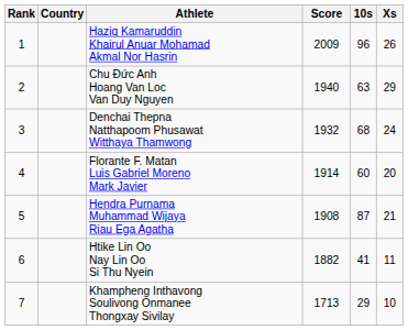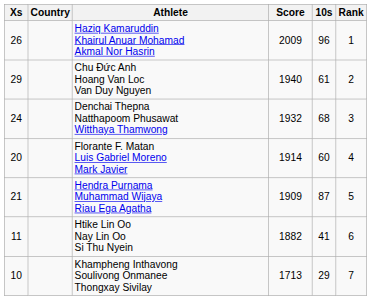 <table class=wikitable style="text-align:center">
 <tr>
-<th width=40>Rank</th>
+<th width=30>Xs</th>
 <th width=60>Country</th>
 <th width=300>Athlete</th>
 <th width=60>Score</th>
 <th width=30>10s</th>
-<th width=30>Xs</th>
+<th width=40>Rank</th>
 </tr>
 <tr>
-<td>1</td>
+<td>26</td>
 <td></td>
 <td align=left><a href='#'>Haziq Kamaruddin</a><br><a href='#'>Khairul Anuar Mohamad</a><br><a href='#'>Akmal Nor Hasrin</a></td>
 <td>2009</td>
 <td>96</td>
-<td>26</td>
+<td>1</td>
 </tr>
 <tr>
-<td>2</td>
+<td>29</td>
 <td></td>
 <td align=left>Chu Đức Anh<br>Hoang Van Loc<br>Van Duy Nguyen</td>
 <td>1940</td>
-<td>63</td>
-<td>29</td>
+<td>61</td>
+<td>2</td>
 </tr>
 <tr>
-<td>3</td>
+<td>24</td>
 <td></td>
 <td align=left>Denchai Thepna<br>Natthapoom Phusawat<br><a href='#'>Witthaya Thamwong</a></td>
 <td>1932</td>
 <td>68</td>
-<td>24</td>
+<td>3</td>
 </tr>
 <tr>
-<td>4</td>
+<td>20</td>
 <td></td>
 <td align=left>Florante F. Matan<br><a href='#'>Luis Gabriel Moreno</a><br><a href='#'>Mark Javier</a></td>
 <td>1914</td>
 <td>60</td>
-<td>20</td>
+<td>4</td>
 </tr>
 <tr>
-<td>5</td>
+<td>21</td>
 <td></td>
 <td align=left><a href='#'>Hendra Purnama</a><br><a href='#'>Muhammad Wijaya</a><br><a href='#'>Riau Ega Agatha</a></td>
-<td>1908</td>
+<td>1909</td>
 <td>87</td>
-<td>21</td>
+<td>5</td>
 </tr>
 <tr>
-<td>6</td>
+<td>11</td>
 <td></td>
 <td align=left>Htike Lin Oo<br>Nay Lin Oo<br>Si Thu Nyein</td>
 <td>1882</td>
 <td>41</td>
-<td>11</td>
+<td>6</td>
 </tr>
 <tr>
-<td>7</td>
+<td>10</td>
 <td></td>
 <td align=left>Khampheng Inthavong<br>Soulivong Onmanee<br>Thongxay Sivilay</td>
 <td>1713</td>
 <td>29</td>
-<td>10</td>
+<td>7</td>
 </tr>
 </table>
